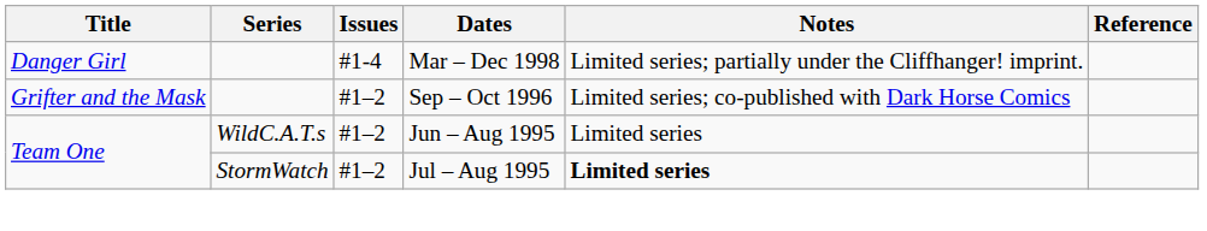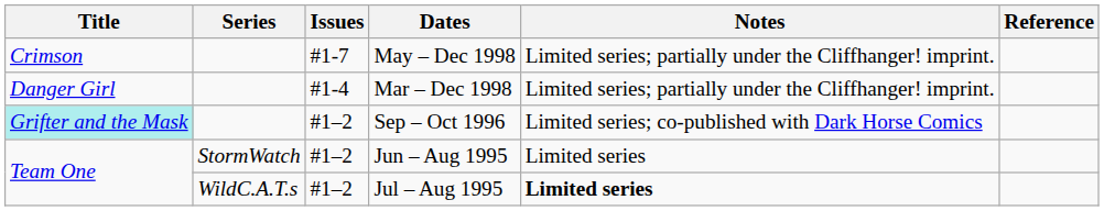 <table class="wikitable">
 <tr>
 <th>Title</th>
 <th>Series</th>
 <th>Issues</th>
 <th>Dates</th>
 <th>Notes</th>
 <th>Reference</th>
 </tr>
 <tr>
+<td><em><a href='#'>Crimson</a></em></td>
+<td></td>
+<td>#1-7</td>
+<td>May – Dec 1998</td>
+<td>Limited series; partially under the Cliffhanger! imprint.</td>
+<td></td>
+</tr>
+<tr>
 <td><em><a href='#'>Danger Girl</a></em></td>
 <td></td>
 <td>#1-4</td>
 <td>Mar – Dec 1998</td>
 <td>Limited series; partially under the Cliffhanger! imprint.</td>
 <td></td>
 </tr>
 <tr>
-<td><em><a href='#'>Grifter and the Mask</a></em></td>
+<td style="background: paleturquoise;"><em><a href='#'>Grifter and the Mask</a></em></td>
 <td></td>
 <td>#1–2</td>
 <td>Sep – Oct 1996</td>
 <td>Limited series; co-published with <a href='#'>Dark Horse Comics</a></td>
 <td></td>
 </tr>
 <tr>
 <td rowspan="2"><em><a href='#'>Team One</a></em></td>
-<td><em>WildC.A.T.s</em></td>
+<td><em>StormWatch</em></td>
 <td>#1–2</td>
 <td>Jun – Aug 1995</td>
 <td>Limited series</td>
 <td></td>
 </tr>
 <tr>
-<td><em>StormWatch</em></td>
+<td><em>WildC.A.T.s</em></td>
 <td>#1–2</td>
 <td>Jul – Aug 1995</td>
 <td><strong>Limited series</strong></td>
 <td></td>
 </tr>
 </table>
